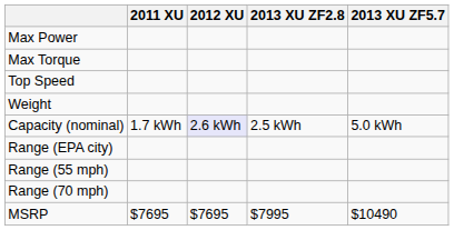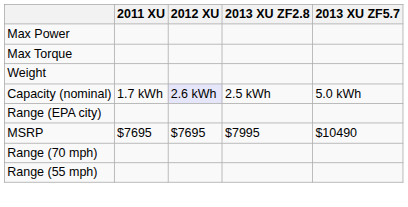 <table class="wikitable">
 <tr>
 <th></th>
 <th>2011 XU</th>
 <th>2012 XU</th>
 <th>2013 XU ZF2.8</th>
 <th>2013 XU ZF5.7</th>
 </tr>
 <tr>
 <td>Max Power</td>
 <td></td>
 <td></td>
 <td></td>
 <td></td>
 </tr>
 <tr>
 <td>Max Torque</td>
-<td></td>
-<td></td>
-<td></td>
-<td></td>
-</tr>
-<tr>
-<td>Top Speed</td>
 <td></td>
 <td></td>
 <td></td>
 <td></td>
 </tr>
 <tr>
 <td>Weight</td>
 <td></td>
 <td></td>
 <td></td>
 <td></td>
 </tr>
 <tr>
 <td>Capacity (nominal)</td>
 <td>1.7 kWh</td>
 <td style="background: lavender;">2.6 kWh</td>
 <td>2.5 kWh</td>
 <td>5.0 kWh</td>
 </tr>
 <tr>
 <td>Range (EPA city)</td>
 <td></td>
 <td></td>
 <td></td>
 <td></td>
 </tr>
 <tr>
-<td>Range (55 mph)</td>
-<td></td>
-<td></td>
-<td></td>
-<td></td>
+<td>MSRP</td>
+<td>$7695</td>
+<td>$7695</td>
+<td>$7995</td>
+<td>$10490</td>
 </tr>
 <tr>
 <td>Range (70 mph)</td>
 <td></td>
 <td></td>
 <td></td>
 <td></td>
 </tr>
 <tr>
-<td>MSRP</td>
-<td>$7695</td>
-<td>$7695</td>
-<td>$7995</td>
-<td>$10490</td>
+<td>Range (55 mph)</td>
+<td></td>
+<td></td>
+<td></td>
+<td></td>
 </tr>
 </table>
